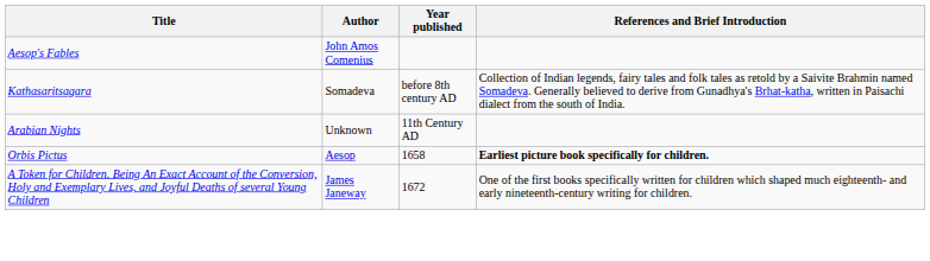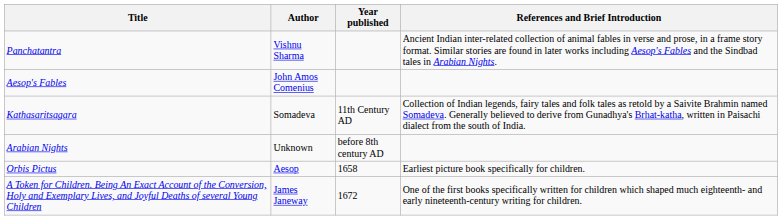 <table class="wikitable sortable">
 <tr>
 <th>Title</th>
 <th>Author</th>
 <th>Year published</th>
 <th>References and Brief Introduction</th>
+</tr>
+<tr>
+<td><em><a href='#'>Panchatantra</a></em></td>
+<td><a href='#'>Vishnu Sharma</a></td>
+<td></td>
+<td>Ancient Indian inter-related collection of animal fables in verse and prose, in a frame story format. Similar stories are found in later works including <em><a href='#'>Aesop's Fables</a></em> and the Sindbad tales in <em><a href='#'>Arabian Nights</a></em>.</td>
 </tr>
 <tr>
 <td><em><a href='#'>Aesop's Fables</a></em></td>
 <td><a href='#'>John Amos Comenius</a></td>
 <td></td>
 <td></td>
 </tr>
 <tr>
 <td><em><a href='#'>Kathasaritsagara</a></em></td>
 <td>Somadeva</td>
-<td>before 8th century AD</td>
+<td>11th Century AD</td>
 <td>Collection of Indian legends, fairy tales and folk tales as retold by a Saivite Brahmin named <a href='#'>Somadeva</a>. Generally believed to derive from Gunadhya's <a href='#'>Brhat-katha</a>, written in Paisachi dialect from the south of India.</td>
 </tr>
 <tr>
 <td><em><a href='#'>Arabian Nights</a></em></td>
 <td>Unknown</td>
-<td>11th Century AD</td>
+<td>before 8th century AD</td>
 <td></td>
 </tr>
 <tr>
 <td><em><a href='#'>Orbis Pictus</a></em></td>
 <td><a href='#'>Aesop</a></td>
 <td>1658</td>
-<td><strong>Earliest picture book specifically for children.</strong></td>
+<td>Earliest picture book specifically for children.</td>
 </tr>
 <tr>
 <td><em><a href='#'>A Token for Children. Being An Exact Account of the Conversion, Holy and Exemplary Lives, and Joyful Deaths of several Young Children</a></em></td>
 <td><a href='#'>James Janeway</a></td>
 <td>1672</td>
 <td>One of the first books specifically written for children which shaped much eighteenth- and early nineteenth-century writing for children.</td>
 </tr>
 </table>
